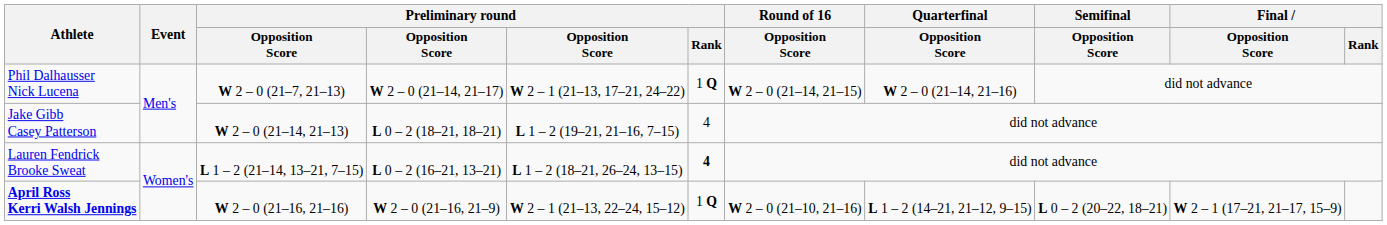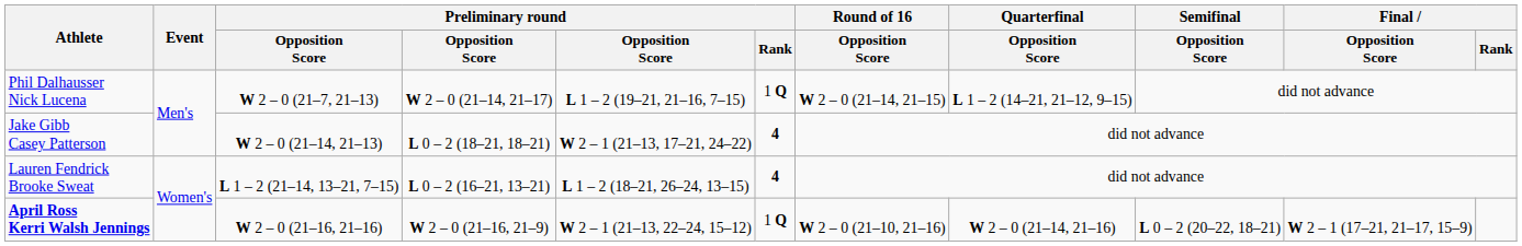 <table class=wikitable style=font-size:90%;text-align:center>
 <tr>
 <th rowspan=2>Athlete</th>
 <th rowspan=2>Event</th>
 <th colspan=4>Preliminary round</th>
 <th>Round of 16</th>
 <th>Quarterfinal</th>
 <th>Semifinal</th>
 <th colspan=2>Final / </th>
 </tr>
 <tr style=font-size:95%>
 <th>Opposition<br>Score</th>
 <th>Opposition<br>Score</th>
 <th>Opposition<br>Score</th>
 <th>Rank</th>
 <th>Opposition<br>Score</th>
 <th>Opposition<br>Score</th>
 <th>Opposition<br>Score</th>
 <th>Opposition<br>Score</th>
 <th>Rank</th>
 </tr>
 <tr>
 <td align=left><a href='#'>Phil Dalhausser</a><br><a href='#'>Nick Lucena</a></td>
 <td align=left rowspan=2><a href='#'>Men's</a></td>
 <td><br><strong>W</strong> 2 – 0 (21–7, 21–13)</td>
 <td><br><strong>W</strong> 2 – 0 (21–14, 21–17)</td>
-<td><br><strong>W</strong> 2 – 1 (21–13, 17–21, 24–22)</td>
+<td><br><strong>L</strong> 1 – 2 (19–21, 21–16, 7–15)</td>
 <td>1 <strong>Q</strong></td>
 <td><br><strong>W</strong> 2 – 0 (21–14, 21–15)</td>
-<td><br><strong>W</strong> 2 – 0 (21–14, 21–16)</td>
+<td><br><strong>L</strong> 1 – 2 (14–21, 21–12, 9–15)</td>
 <td colspan=3>did not advance</td>
 </tr>
 <tr>
 <td align=left><a href='#'>Jake Gibb</a><br><a href='#'>Casey Patterson</a></td>
 <td><br><strong>W</strong> 2 – 0 (21–14, 21–13)</td>
 <td><br><strong>L</strong> 0 – 2 (18–21, 18–21)</td>
-<td><br><strong>L</strong> 1 – 2 (19–21, 21–16, 7–15)</td>
-<td>4</td>
+<td><br><strong>W</strong> 2 – 1 (21–13, 17–21, 24–22)</td>
+<td><strong>4</strong></td>
 <td colspan=5>did not advance</td>
 </tr>
 <tr>
 <td align=left><a href='#'>Lauren Fendrick</a><br><a href='#'>Brooke Sweat</a></td>
 <td align=left rowspan=2><a href='#'>Women's</a></td>
 <td><br><strong>L</strong> 1 – 2 (21–14, 13–21, 7–15)</td>
 <td><br><strong>L</strong> 0 – 2 (16–21, 13–21)</td>
 <td><br><strong>L</strong> 1 – 2 (18–21, 26–24, 13–15)</td>
 <td><strong>4</strong></td>
 <td colspan=5>did not advance</td>
 </tr>
 <tr>
 <td align=left><strong><a href='#'>April Ross</a><br><a href='#'>Kerri Walsh Jennings</a></strong></td>
 <td><br><strong>W</strong> 2 – 0 (21–16, 21–16)</td>
 <td><br><strong>W</strong> 2 – 0 (21–16, 21–9)</td>
 <td><br><strong>W</strong> 2 – 1 (21–13, 22–24, 15–12)</td>
 <td>1 <strong>Q</strong></td>
 <td><br><strong>W</strong> 2 – 0 (21–10, 21–16)</td>
-<td><br><strong>L</strong> 1 – 2 (14–21, 21–12, 9–15)</td>
+<td><br><strong>W</strong> 2 – 0 (21–14, 21–16)</td>
 <td><br><strong>L</strong> 0 – 2 (20–22, 18–21)</td>
 <td><br><strong>W</strong> 2 – 1 (17–21, 21–17, 15–9)</td>
 <td></td>
 </tr>
 </table>
